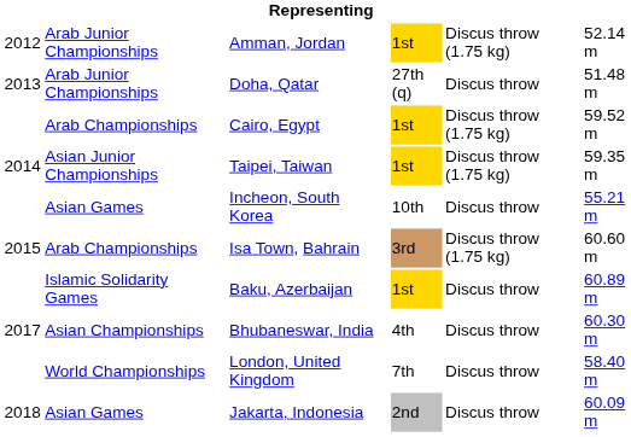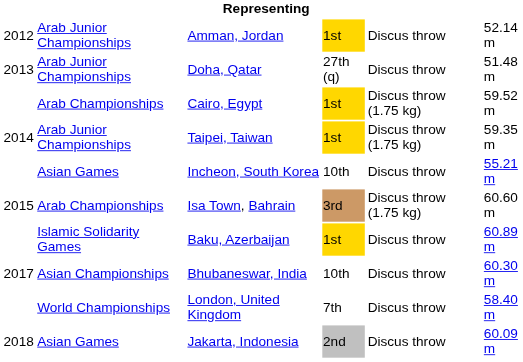 <table>
 <tr>
 <th colspan="6">Representing </th>
 </tr>
 <tr>
 <td>2012</td>
 <td><a href='#'>Arab Junior Championships</a></td>
 <td><a href='#'>Amman, Jordan</a></td>
 <td bgcolor=gold>1st</td>
-<td>Discus throw (1.75 kg)</td>
+<td>Discus throw</td>
 <td>52.14 m</td>
 </tr>
 <tr>
 <td>2013</td>
 <td><a href='#'>Arab Junior Championships</a></td>
 <td><a href='#'>Doha, Qatar</a></td>
 <td>27th (q)</td>
 <td>Discus throw</td>
 <td>51.48 m</td>
 </tr>
 <tr>
 <td rowspan=3>2014</td>
 <td><a href='#'>Arab Championships</a></td>
 <td><a href='#'>Cairo, Egypt</a></td>
 <td bgcolor=gold>1st</td>
 <td>Discus throw (1.75 kg)</td>
 <td>59.52 m</td>
 </tr>
 <tr>
-<td><a href='#'>Asian Junior Championships</a></td>
+<td><a href='#'>Arab Junior Championships</a></td>
 <td><a href='#'>Taipei, Taiwan</a></td>
 <td bgcolor=gold>1st</td>
 <td>Discus throw (1.75 kg)</td>
 <td>59.35 m</td>
 </tr>
 <tr>
 <td><a href='#'>Asian Games</a></td>
 <td><a href='#'>Incheon, South Korea</a></td>
 <td>10th</td>
 <td>Discus throw</td>
 <td><a href='#'>55.21 m</a></td>
 </tr>
 <tr>
 <td>2015</td>
 <td><a href='#'>Arab Championships</a></td>
 <td><a href='#'>Isa Town</a>, <a href='#'>Bahrain</a></td>
 <td bgcolor=cc9966>3rd</td>
 <td>Discus throw (1.75 kg)</td>
 <td>60.60 m</td>
 </tr>
 <tr>
 <td rowspan=3>2017</td>
 <td><a href='#'>Islamic Solidarity Games</a></td>
 <td><a href='#'>Baku, Azerbaijan</a></td>
 <td bgcolor=gold>1st</td>
 <td>Discus throw</td>
 <td><a href='#'>60.89 m</a></td>
 </tr>
 <tr>
 <td><a href='#'>Asian Championships</a></td>
 <td><a href='#'>Bhubaneswar, India</a></td>
-<td>4th</td>
+<td>10th</td>
 <td>Discus throw</td>
 <td><a href='#'>60.30 m</a></td>
 </tr>
 <tr>
 <td><a href='#'>World Championships</a></td>
 <td><a href='#'>London, United Kingdom</a></td>
 <td>7th</td>
 <td>Discus throw</td>
 <td><a href='#'>58.40 m</a></td>
 </tr>
 <tr>
 <td>2018</td>
 <td><a href='#'>Asian Games</a></td>
 <td><a href='#'>Jakarta, Indonesia</a></td>
 <td bgcolor=silver>2nd</td>
 <td>Discus throw</td>
 <td><a href='#'>60.09 m</a></td>
 </tr>
 </table>
